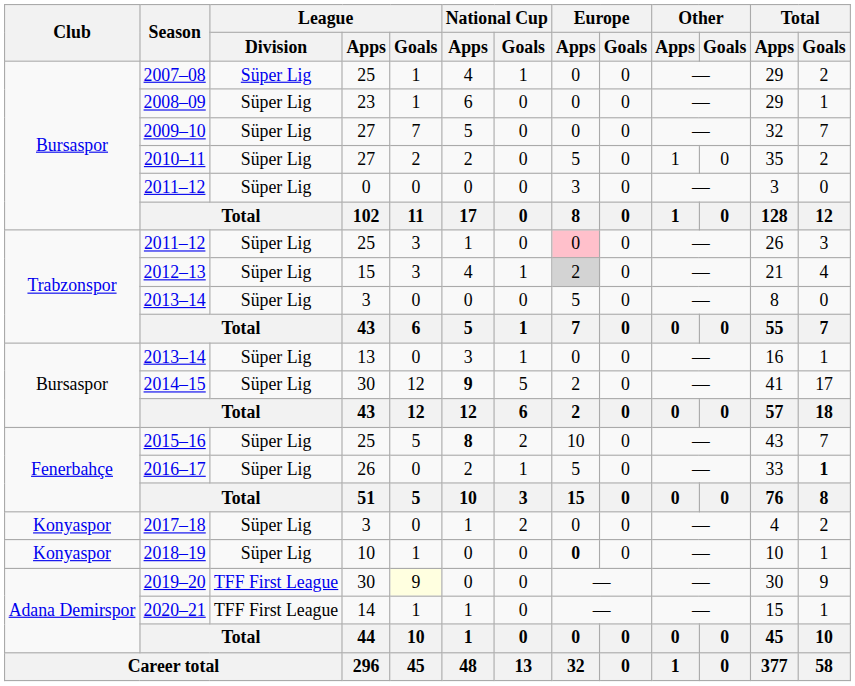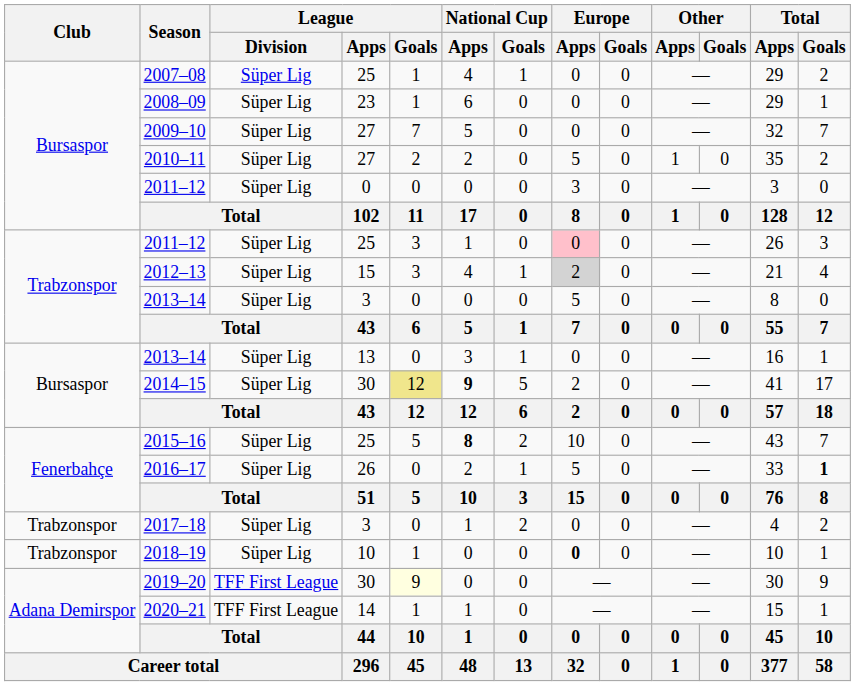 <table class="wikitable", style="text-align:center">
 <tr>
 <th rowspan="2">Club</th>
 <th rowspan="2">Season</th>
 <th colspan="3">League</th>
 <th colspan="2">National Cup</th>
 <th colspan="2">Europe</th>
 <th colspan="2">Other</th>
 <th colspan="2">Total</th>
 </tr>
 <tr>
 <th>Division</th>
 <th>Apps</th>
 <th>Goals</th>
 <th>Apps</th>
 <th>Goals</th>
 <th>Apps</th>
 <th>Goals</th>
 <th>Apps</th>
 <th>Goals</th>
 <th>Apps</th>
 <th>Goals</th>
 </tr>
 <tr>
 <td rowspan="6"><a href='#'>Bursaspor</a></td>
 <td><a href='#'>2007–08</a></td>
 <td><a href='#'>Süper Lig</a></td>
 <td>25</td>
 <td>1</td>
 <td>4</td>
 <td>1</td>
 <td>0</td>
 <td>0</td>
 <td colspan="2">—</td>
 <td>29</td>
 <td>2</td>
 </tr>
 <tr>
 <td><a href='#'>2008–09</a></td>
 <td>Süper Lig</td>
 <td>23</td>
 <td>1</td>
 <td>6</td>
 <td>0</td>
 <td>0</td>
 <td>0</td>
 <td colspan="2">—</td>
 <td>29</td>
 <td>1</td>
 </tr>
 <tr>
 <td><a href='#'>2009–10</a></td>
 <td>Süper Lig</td>
 <td>27</td>
 <td>7</td>
 <td>5</td>
 <td>0</td>
 <td>0</td>
 <td>0</td>
 <td colspan="2">—</td>
 <td>32</td>
 <td>7</td>
 </tr>
 <tr>
 <td><a href='#'>2010–11</a></td>
 <td>Süper Lig</td>
 <td>27</td>
 <td>2</td>
 <td>2</td>
 <td>0</td>
 <td>5</td>
 <td>0</td>
 <td>1</td>
 <td>0</td>
 <td>35</td>
 <td>2</td>
 </tr>
 <tr>
 <td><a href='#'>2011–12</a></td>
 <td>Süper Lig</td>
 <td>0</td>
 <td>0</td>
 <td>0</td>
 <td>0</td>
 <td>3</td>
 <td>0</td>
 <td colspan="2">—</td>
 <td>3</td>
 <td>0</td>
 </tr>
 <tr>
 <th colspan="2">Total</th>
 <th>102</th>
 <th>11</th>
 <th>17</th>
 <th>0</th>
 <th>8</th>
 <th>0</th>
 <th>1</th>
 <th>0</th>
 <th>128</th>
 <th>12</th>
 </tr>
 <tr>
 <td rowspan="4"><a href='#'>Trabzonspor</a></td>
 <td><a href='#'>2011–12</a></td>
 <td>Süper Lig</td>
 <td>25</td>
 <td>3</td>
 <td>1</td>
 <td>0</td>
 <td style="background: pink;">0</td>
 <td>0</td>
 <td colspan="2">—</td>
 <td>26</td>
 <td>3</td>
 </tr>
 <tr>
 <td><a href='#'>2012–13</a></td>
 <td>Süper Lig</td>
 <td>15</td>
 <td>3</td>
 <td>4</td>
 <td>1</td>
 <td style="background: lightgrey;">2</td>
 <td>0</td>
 <td colspan="2">—</td>
 <td>21</td>
 <td>4</td>
 </tr>
 <tr>
 <td><a href='#'>2013–14</a></td>
 <td>Süper Lig</td>
 <td>3</td>
 <td>0</td>
 <td>0</td>
 <td>0</td>
 <td>5</td>
 <td>0</td>
 <td colspan="2">—</td>
 <td>8</td>
 <td>0</td>
 </tr>
 <tr>
 <th colspan="2">Total</th>
 <th>43</th>
 <th>6</th>
 <th>5</th>
 <th>1</th>
 <th>7</th>
 <th>0</th>
 <th>0</th>
 <th>0</th>
 <th>55</th>
 <th>7</th>
 </tr>
 <tr>
 <td rowspan="3">Bursaspor</td>
 <td><a href='#'>2013–14</a></td>
 <td>Süper Lig</td>
 <td>13</td>
 <td>0</td>
 <td>3</td>
 <td>1</td>
 <td>0</td>
 <td>0</td>
 <td colspan="2">—</td>
 <td>16</td>
 <td>1</td>
 </tr>
 <tr>
 <td><a href='#'>2014–15</a></td>
 <td>Süper Lig</td>
 <td>30</td>
-<td>12</td>
+<td style="background: khaki;">12</td>
 <td><strong>9</strong></td>
 <td>5</td>
 <td>2</td>
 <td>0</td>
 <td colspan="2">—</td>
 <td>41</td>
 <td>17</td>
 </tr>
 <tr>
 <th colspan="2">Total</th>
 <th>43</th>
 <th>12</th>
 <th>12</th>
 <th>6</th>
 <th>2</th>
 <th>0</th>
 <th>0</th>
 <th>0</th>
 <th>57</th>
 <th>18</th>
 </tr>
 <tr>
 <td rowspan="3"><a href='#'>Fenerbahçe</a></td>
 <td><a href='#'>2015–16</a></td>
 <td>Süper Lig</td>
 <td>25</td>
 <td>5</td>
 <td><strong>8</strong></td>
 <td>2</td>
 <td>10</td>
 <td>0</td>
 <td colspan="2">—</td>
 <td>43</td>
 <td>7</td>
 </tr>
 <tr>
 <td><a href='#'>2016–17</a></td>
 <td>Süper Lig</td>
 <td>26</td>
 <td>0</td>
 <td>2</td>
 <td>1</td>
 <td>5</td>
 <td>0</td>
 <td colspan="2">—</td>
 <td>33</td>
 <td><strong>1</strong></td>
 </tr>
 <tr>
 <th colspan="2">Total</th>
 <th>51</th>
 <th>5</th>
 <th>10</th>
 <th>3</th>
 <th>15</th>
 <th>0</th>
 <th>0</th>
 <th>0</th>
 <th>76</th>
 <th>8</th>
 </tr>
 <tr>
-<td><a href='#'>Konyaspor</a></td>
+<td>Trabzonspor</td>
 <td><a href='#'>2017–18</a></td>
 <td>Süper Lig</td>
 <td>3</td>
 <td>0</td>
 <td>1</td>
 <td>2</td>
 <td>0</td>
 <td>0</td>
 <td colspan="2">—</td>
 <td>4</td>
 <td>2</td>
 </tr>
 <tr>
-<td><a href='#'>Konyaspor</a></td>
+<td>Trabzonspor</td>
 <td><a href='#'>2018–19</a></td>
 <td>Süper Lig</td>
 <td>10</td>
 <td>1</td>
 <td>0</td>
 <td>0</td>
 <td><strong>0</strong></td>
 <td>0</td>
 <td colspan="2">—</td>
 <td>10</td>
 <td>1</td>
 </tr>
 <tr>
 <td rowspan="3"><a href='#'>Adana Demirspor</a></td>
 <td><a href='#'>2019–20</a></td>
 <td><a href='#'>TFF First League</a></td>
 <td>30</td>
 <td style="background: lightyellow;">9</td>
 <td>0</td>
 <td>0</td>
 <td colspan="2">—</td>
 <td colspan="2">—</td>
 <td>30</td>
 <td>9</td>
 </tr>
 <tr>
 <td><a href='#'>2020–21</a></td>
 <td>TFF First League</td>
 <td>14</td>
 <td>1</td>
 <td>1</td>
 <td>0</td>
 <td colspan="2">—</td>
 <td colspan="2">—</td>
 <td>15</td>
 <td>1</td>
 </tr>
 <tr>
 <th colspan="2">Total</th>
 <th>44</th>
 <th>10</th>
 <th>1</th>
 <th>0</th>
 <th>0</th>
 <th>0</th>
 <th>0</th>
 <th>0</th>
 <th>45</th>
 <th>10</th>
 </tr>
 <tr>
 <th colspan="3">Career total</th>
 <th>296</th>
 <th>45</th>
 <th>48</th>
 <th>13</th>
 <th>32</th>
 <th>0</th>
 <th>1</th>
 <th>0</th>
 <th>377</th>
 <th>58</th>
 </tr>
 </table>
